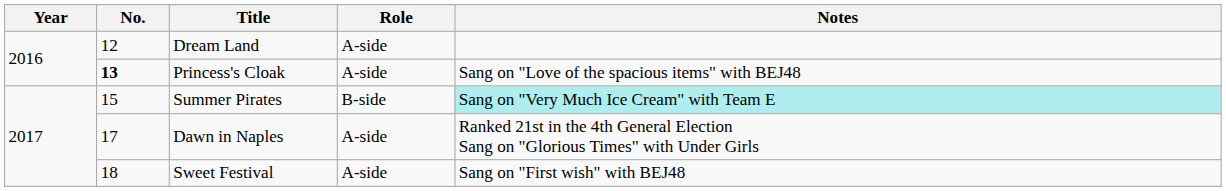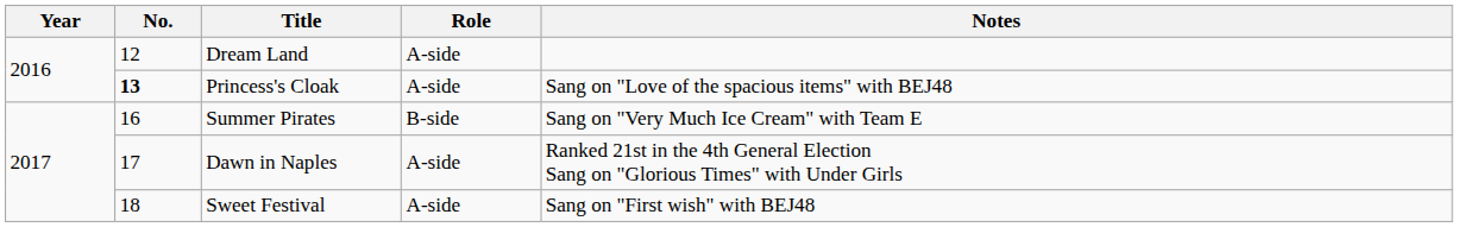 <table class="wikitable sortable" style="width:90%;">
 <tr>
 <th>Year</th>
 <th data-sort-type="number">No.</th>
 <th style="width:150px;">Title</th>
 <th>Role</th>
 <th class="unsortable">Notes</th>
 </tr>
 <tr>
 <td rowspan="2">2016</td>
 <td>12</td>
 <td>Dream Land</td>
 <td>A-side</td>
 <td></td>
 </tr>
 <tr>
 <td><strong>13</strong></td>
 <td>Princess's Cloak</td>
 <td>A-side</td>
 <td>Sang on "Love of the spacious items" with BEJ48</td>
 </tr>
 <tr>
 <td rowspan="3">2017</td>
-<td>15</td>
+<td>16</td>
 <td>Summer Pirates</td>
 <td>B-side</td>
-<td style="background: paleturquoise;">Sang on "Very Much Ice Cream" with Team E</td>
+<td>Sang on "Very Much Ice Cream" with Team E</td>
 </tr>
 <tr>
 <td>17</td>
 <td>Dawn in Naples</td>
 <td>A-side</td>
 <td>Ranked 21st in the 4th General Election <br> Sang on "Glorious Times" with Under Girls</td>
 </tr>
 <tr>
 <td>18</td>
 <td>Sweet Festival</td>
 <td>A-side</td>
 <td>Sang on "First wish" with BEJ48</td>
 </tr>
 </table>
